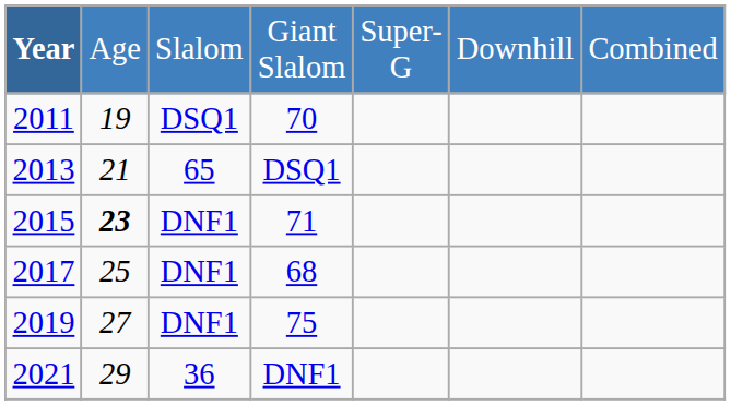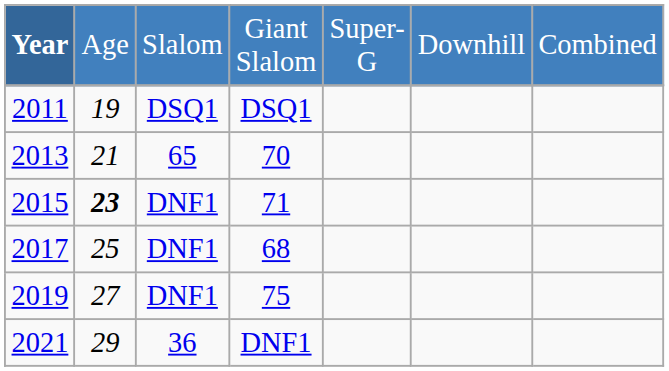 <table class="wikitable" style="font-size:95%; text-align:center; border:grey solid 1px; border-collapse:collapse;" width="40%">
 <tr style="background-color:#369; color:white;">
 <td rowspan="2" colspan="1" width="4%"><strong>Year</strong></td>
 </tr>
 <tr style="background-color:#4180be; color:white;">
 <td width="3%">Age</td>
 <td width="5%">Slalom</td>
 <td width="5%">Giant<br>Slalom</td>
 <td width="5%">Super-G</td>
 <td width="5%">Downhill</td>
 <td width="5%">Combined</td>
 </tr>
 <tr style="background-color:#8CB2D8; color:white;">
 </tr>
 <tr>
 <td><a href='#'>2011</a></td>
 <td><em>19</em></td>
 <td><a href='#'>DSQ1</a></td>
-<td><a href='#'>70</a></td>
+<td><a href='#'>DSQ1</a></td>
 <td></td>
 <td></td>
 <td></td>
 </tr>
 <tr>
 <td><a href='#'>2013</a></td>
 <td><em>21</em></td>
 <td><a href='#'>65</a></td>
-<td><a href='#'>DSQ1</a></td>
+<td><a href='#'>70</a></td>
 <td></td>
 <td></td>
 <td></td>
 </tr>
 <tr>
 <td><a href='#'>2015</a></td>
 <td><strong><em>23</em></strong></td>
 <td><a href='#'>DNF1</a></td>
 <td><a href='#'>71</a></td>
 <td></td>
 <td></td>
 <td></td>
 </tr>
 <tr>
 <td><a href='#'>2017</a></td>
 <td><em>25</em></td>
 <td><a href='#'>DNF1</a></td>
 <td><a href='#'>68</a></td>
 <td></td>
 <td></td>
 <td></td>
 </tr>
 <tr>
 <td><a href='#'>2019</a></td>
 <td><em>27</em></td>
 <td><a href='#'>DNF1</a></td>
 <td><a href='#'>75</a></td>
 <td></td>
 <td></td>
 <td></td>
 </tr>
 <tr>
 <td><a href='#'>2021</a></td>
 <td><em>29</em></td>
 <td><a href='#'>36</a></td>
 <td><a href='#'>DNF1</a></td>
 <td></td>
 <td></td>
 <td></td>
 </tr>
 </table>
